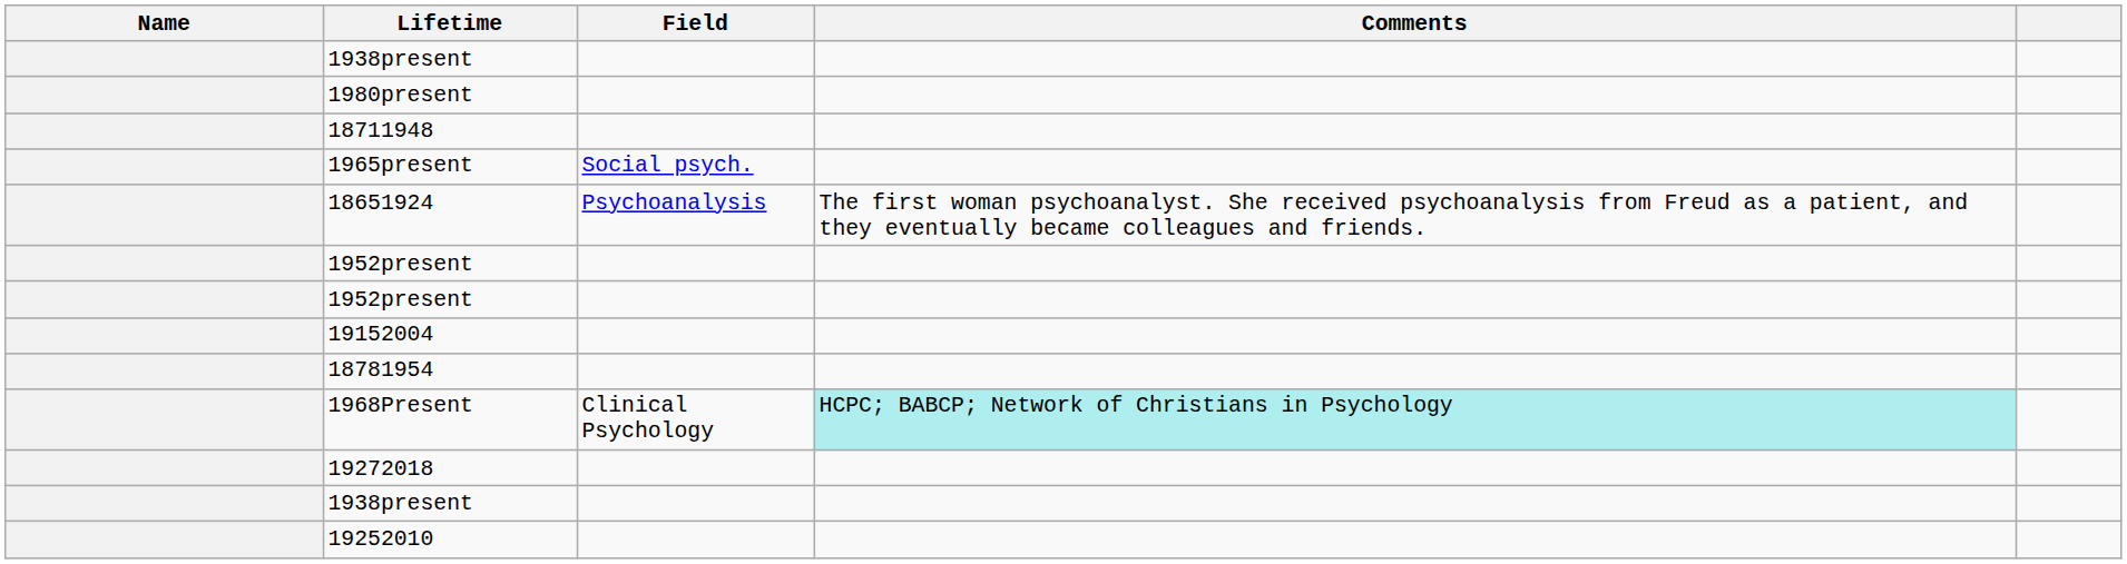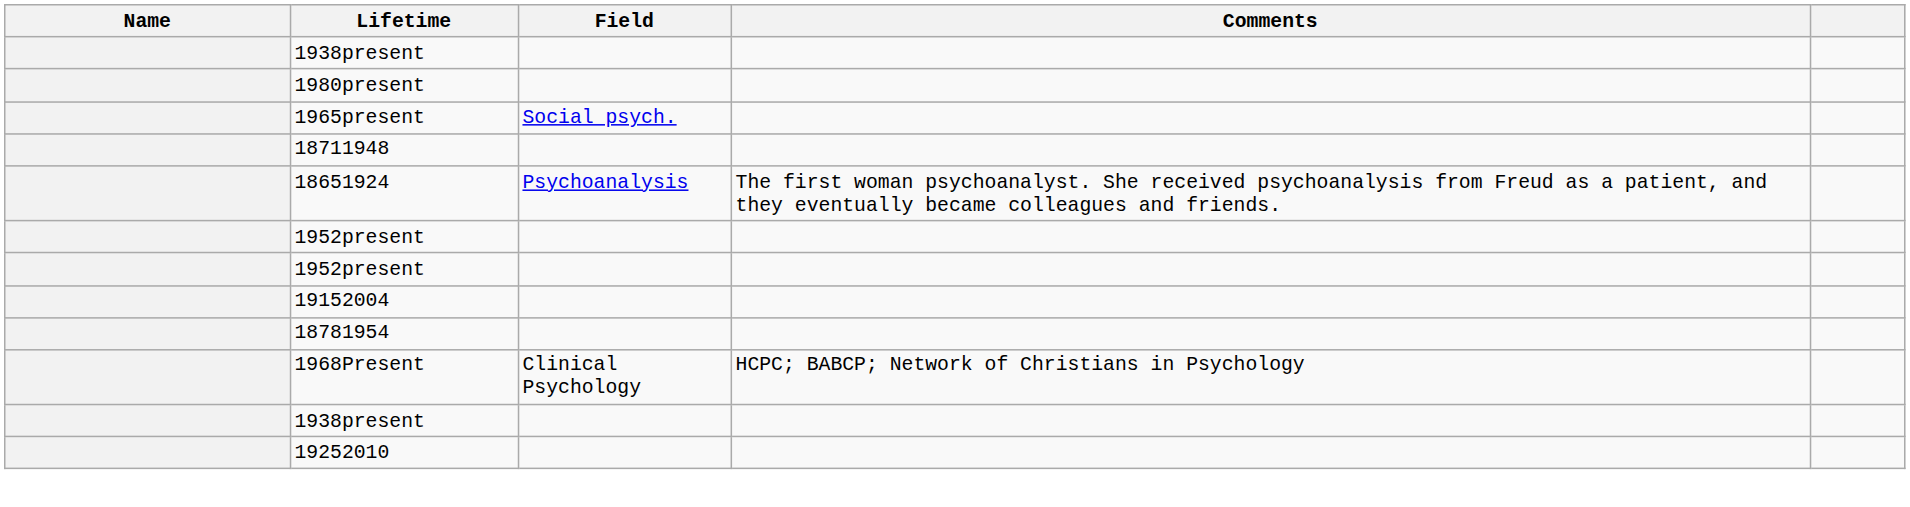 <table class="sortable wikitable plainrowheaders">
 <tr>
 <th width="15%" scope="col">Name</th>
 <th width="12%" scope="col">Lifetime</th>
 <th>Field</th>
 <th>Comments</th>
 <th class="unsortable" width="5%" scope="col"></th>
 </tr>
 <tr style="vertical-align: top;">
 <th scope="row"></th>
 <td>1938present</td>
 <td></td>
 <td></td>
 <td align="center"></td>
 </tr>
 <tr style="vertical-align: top;">
 <th scope="row"></th>
 <td>1980present</td>
 <td></td>
 <td></td>
 <td align="center"></td>
 </tr>
 <tr style="vertical-align: top;">
 <th scope="row"></th>
-<td>18711948</td>
-<td></td>
+<td>1965present</td>
+<td><a href='#'>Social psych.</a></td>
 <td></td>
 <td align="center"></td>
 </tr>
 <tr style="vertical-align: top;">
 <th scope="row"></th>
-<td>1965present</td>
-<td><a href='#'>Social psych.</a></td>
+<td>18711948</td>
+<td></td>
 <td></td>
 <td align="center"></td>
 </tr>
 <tr style="vertical-align: top;">
 <th scope="row"></th>
 <td>18651924</td>
 <td><a href='#'>Psychoanalysis</a></td>
 <td>The first woman psychoanalyst. She received psychoanalysis from Freud as a patient, and they eventually became colleagues and friends.</td>
 <td align="center"></td>
 </tr>
 <tr style="vertical-align: top;">
 <th scope="row"></th>
 <td>1952present</td>
 <td></td>
 <td></td>
 <td align="center"></td>
 </tr>
 <tr style="vertical-align: top;">
 <th scope="row"></th>
 <td>1952present</td>
 <td></td>
 <td></td>
 <td align="center"></td>
 </tr>
 <tr style="vertical-align: top;">
 <th scope="row"></th>
 <td>19152004</td>
 <td></td>
 <td></td>
 <td align="center"></td>
 </tr>
 <tr style="vertical-align: top;">
 <th scope="row"></th>
 <td>18781954</td>
 <td></td>
 <td></td>
 <td align="center"></td>
 </tr>
 <tr style="vertical-align: top;">
 <th scope="row"></th>
 <td>1968Present</td>
 <td>Clinical Psychology</td>
-<td style="background: paleturquoise;">HCPC; BABCP; Network of Christians in Psychology</td>
-<td align="center"></td>
-</tr>
-<tr style="vertical-align: top;">
-<th scope="row"></th>
-<td>19272018</td>
-<td></td>
-<td></td>
+<td>HCPC; BABCP; Network of Christians in Psychology</td>
 <td align="center"></td>
 </tr>
 <tr style="vertical-align: top;">
 <th scope="row"></th>
 <td>1938present</td>
 <td></td>
 <td></td>
 <td align="center"></td>
 </tr>
 <tr style="vertical-align: top;">
 <th scope="row"></th>
 <td>19252010</td>
 <td></td>
 <td></td>
 <td align="center"></td>
 </tr>
 </table>
